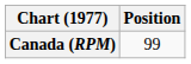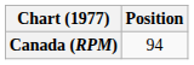 <table class="wikitable plainrowheaders">
 <tr>
 <th>Chart (1977)</th>
 <th>Position</th>
 </tr>
 <tr>
 <th scope="row">Canada (<em>RPM</em>)</th>
-<td align="center">99</td>
+<td align="center">94</td>
 </tr>
 </table>
